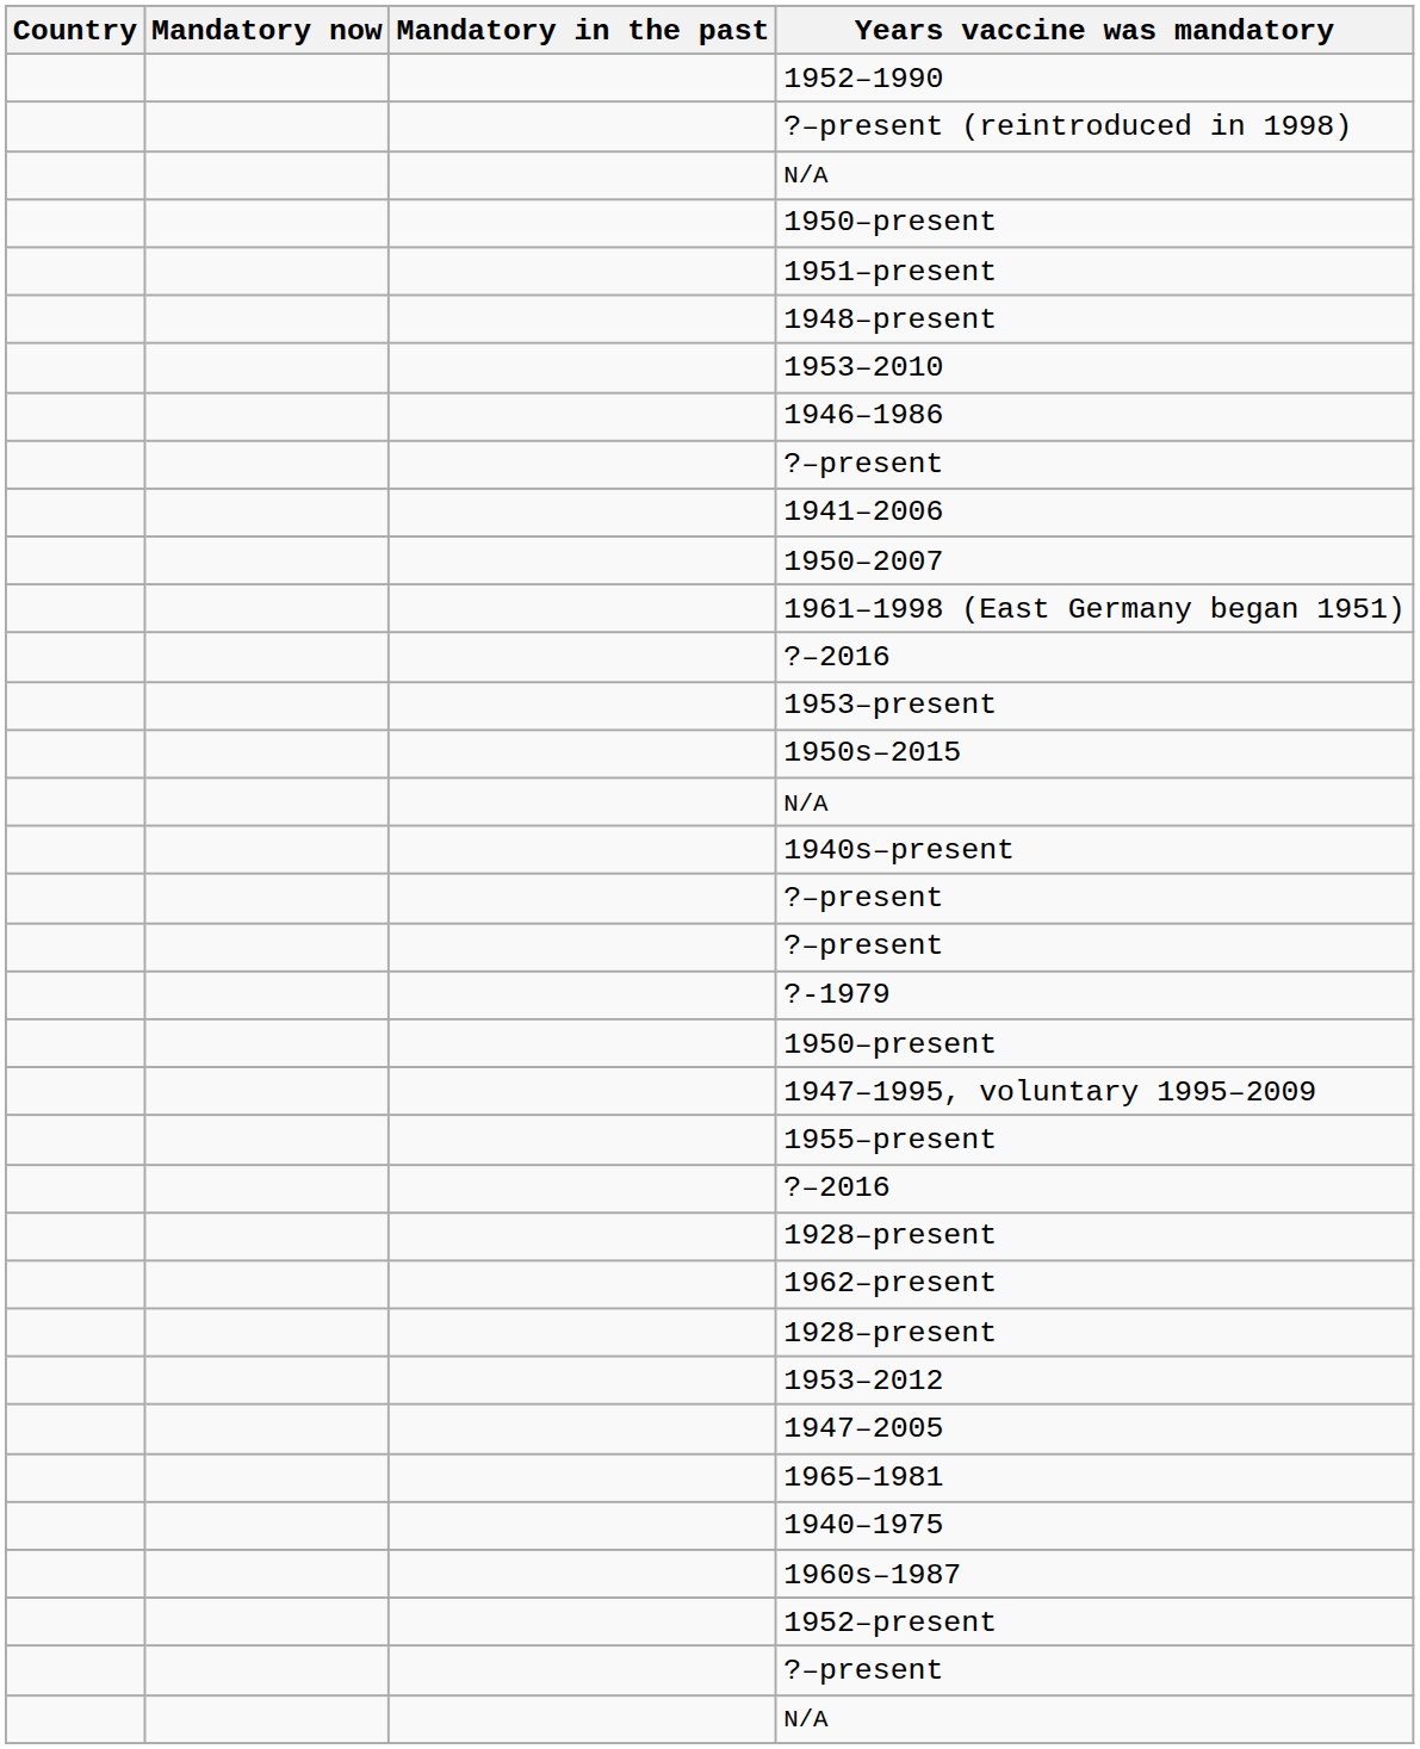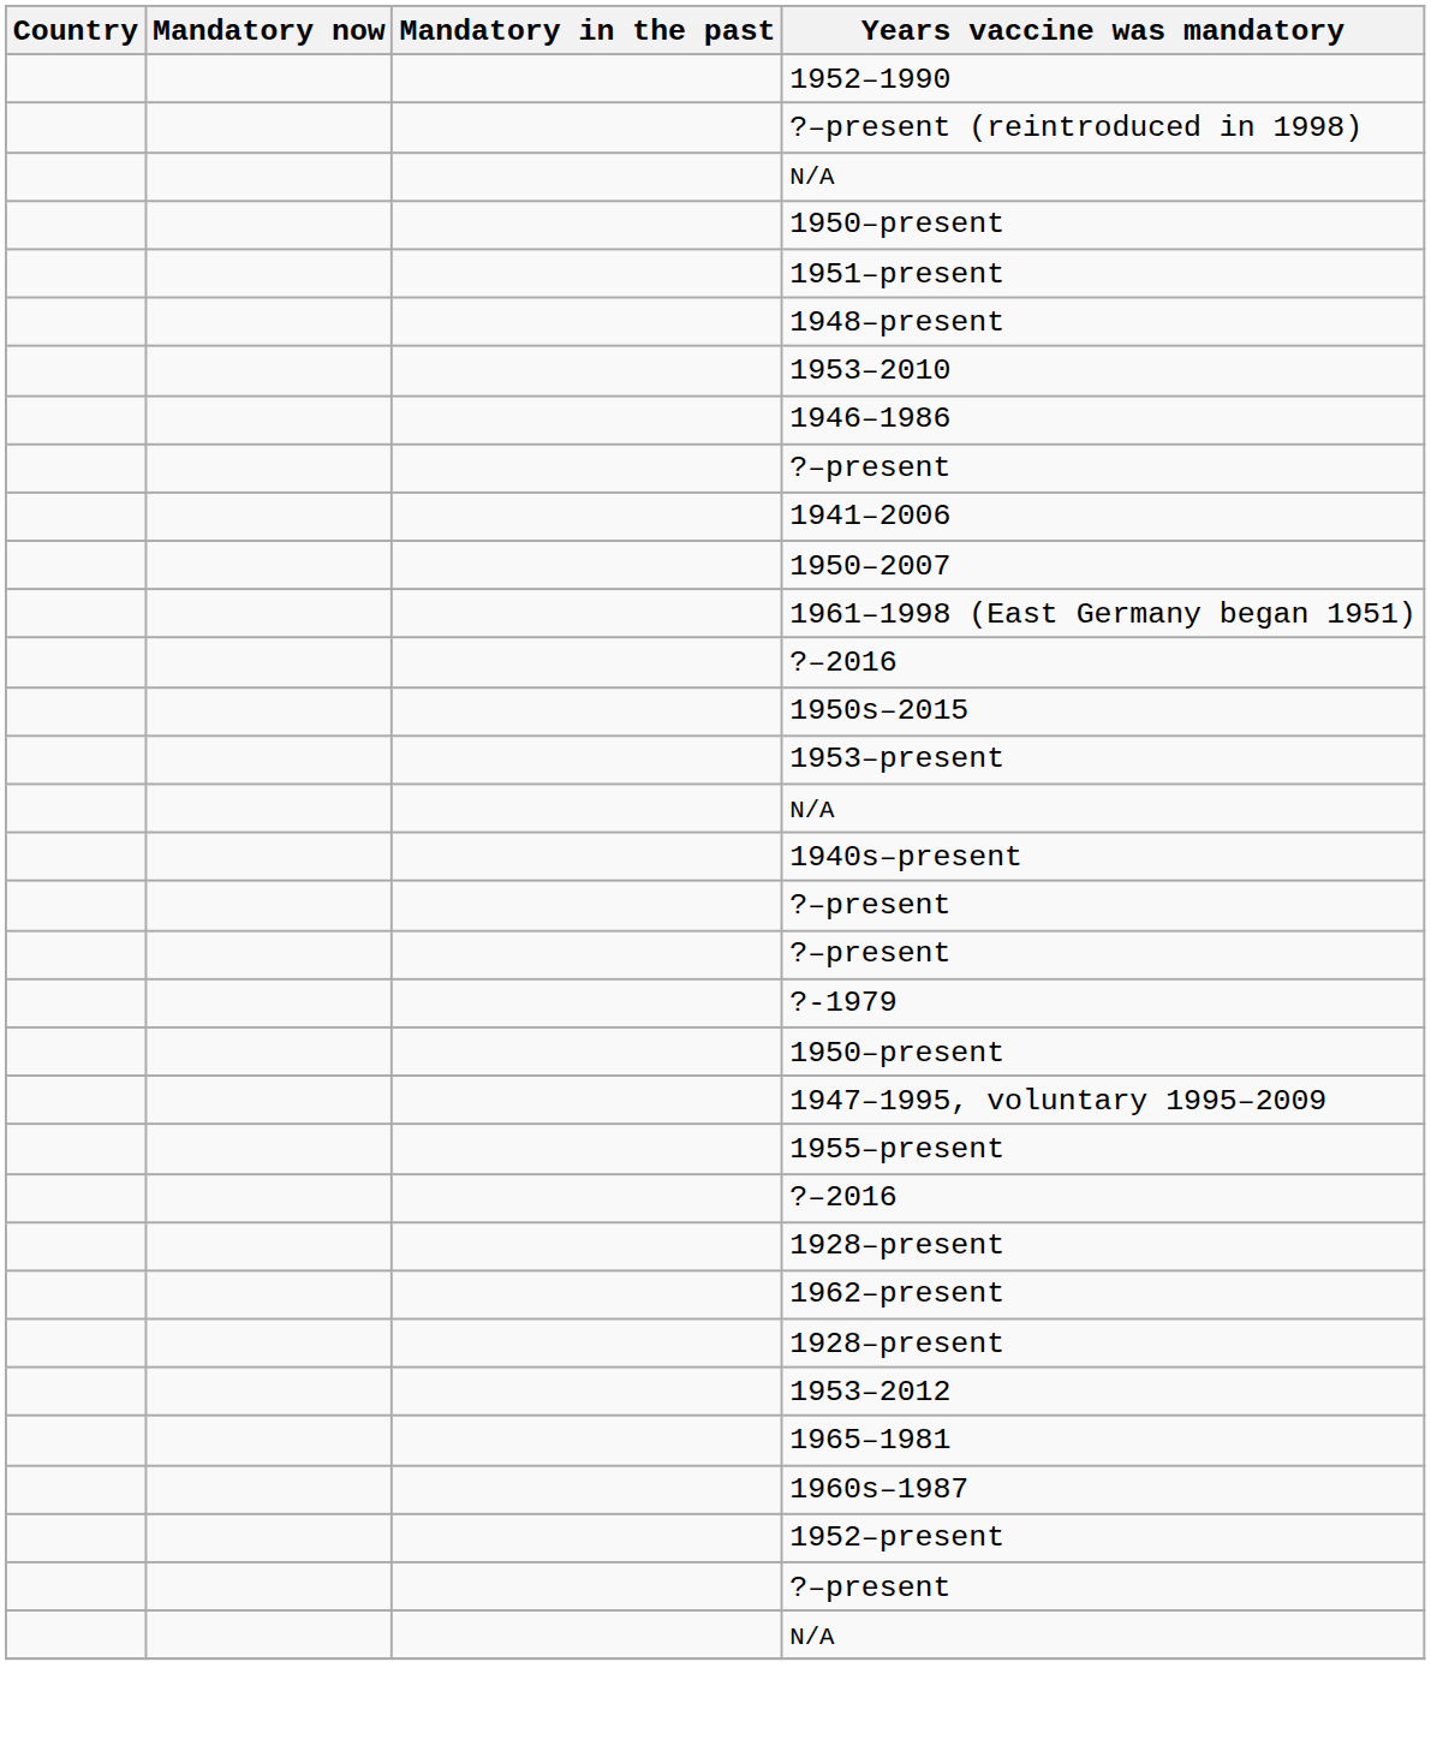 <table class="wikitable">
 <tr>
 <th>Country</th>
 <th>Mandatory now</th>
 <th>Mandatory in the past</th>
 <th>Years vaccine was mandatory</th>
 </tr>
 <tr>
 <td></td>
 <td></td>
 <td></td>
 <td>1952–1990</td>
 </tr>
 <tr>
 <td></td>
 <td></td>
 <td></td>
 <td>?–present (reintroduced in 1998)</td>
 </tr>
 <tr>
 <td></td>
 <td></td>
 <td></td>
 <td><small>N/A</small></td>
 </tr>
 <tr>
 <td></td>
 <td></td>
 <td></td>
 <td>1950–present</td>
 </tr>
 <tr>
 <td></td>
 <td></td>
 <td></td>
 <td>1951–present</td>
 </tr>
 <tr>
 <td></td>
 <td></td>
 <td></td>
 <td>1948–present</td>
 </tr>
 <tr>
 <td></td>
 <td></td>
 <td></td>
 <td>1953–2010</td>
 </tr>
 <tr>
 <td></td>
 <td></td>
 <td></td>
 <td>1946–1986</td>
 </tr>
 <tr>
 <td></td>
 <td></td>
 <td></td>
 <td>?–present</td>
 </tr>
 <tr>
 <td></td>
 <td></td>
 <td></td>
 <td>1941–2006</td>
 </tr>
 <tr>
 <td></td>
 <td></td>
 <td></td>
 <td>1950–2007</td>
 </tr>
 <tr>
 <td></td>
 <td></td>
 <td></td>
 <td>1961–1998 (East Germany began 1951)</td>
 </tr>
 <tr>
 <td></td>
 <td></td>
 <td></td>
 <td>?–2016</td>
 </tr>
 <tr>
 <td></td>
 <td></td>
 <td></td>
-<td>1953–present</td>
+<td>1950s–2015</td>
 </tr>
 <tr>
 <td></td>
 <td></td>
 <td></td>
-<td>1950s–2015</td>
+<td>1953–present</td>
 </tr>
 <tr>
 <td></td>
 <td></td>
 <td></td>
 <td><small>N/A</small></td>
 </tr>
 <tr>
 <td></td>
 <td></td>
 <td></td>
 <td>1940s–present</td>
 </tr>
 <tr>
 <td></td>
 <td></td>
 <td></td>
 <td>?–present</td>
 </tr>
 <tr>
 <td></td>
 <td></td>
 <td></td>
 <td>?–present</td>
 </tr>
 <tr>
 <td></td>
 <td></td>
 <td></td>
 <td>?-1979</td>
 </tr>
 <tr>
 <td></td>
 <td></td>
 <td></td>
 <td>1950–present</td>
 </tr>
 <tr>
 <td></td>
 <td></td>
 <td></td>
 <td>1947–1995, voluntary 1995–2009</td>
 </tr>
 <tr>
 <td></td>
 <td></td>
 <td></td>
 <td>1955–present</td>
 </tr>
 <tr>
 <td></td>
 <td></td>
 <td></td>
 <td>?–2016</td>
 </tr>
 <tr>
 <td></td>
 <td></td>
 <td></td>
 <td>1928–present</td>
 </tr>
 <tr>
 <td></td>
 <td></td>
 <td></td>
 <td>1962–present</td>
 </tr>
 <tr>
 <td></td>
 <td></td>
 <td></td>
 <td>1928–present</td>
 </tr>
 <tr>
 <td></td>
 <td></td>
 <td></td>
 <td>1953–2012</td>
 </tr>
 <tr>
 <td></td>
 <td></td>
 <td></td>
-<td>1947–2005</td>
-</tr>
-<tr>
-<td></td>
-<td></td>
-<td></td>
 <td>1965–1981</td>
-</tr>
-<tr>
-<td></td>
-<td></td>
-<td></td>
-<td>1940–1975</td>
 </tr>
 <tr>
 <td></td>
 <td></td>
 <td></td>
 <td>1960s–1987</td>
 </tr>
 <tr>
 <td></td>
 <td></td>
 <td></td>
 <td>1952–present</td>
 </tr>
 <tr>
 <td></td>
 <td></td>
 <td></td>
 <td>?–present</td>
 </tr>
 <tr>
 <td></td>
 <td></td>
 <td></td>
 <td><small>N/A</small></td>
 </tr>
 <tr>
 </tr>
 </table>
